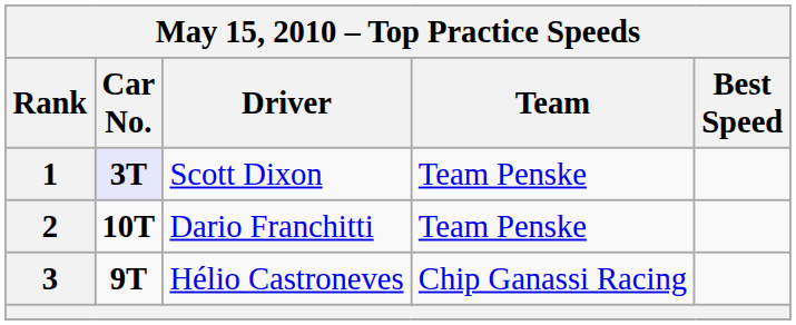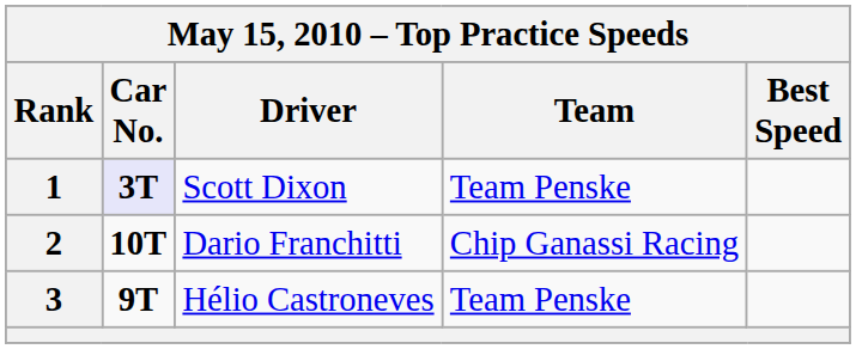 <table class="wikitable" style="font-size:95%;">
 <tr>
 <th colspan=5>May 15, 2010 – Top Practice Speeds</th>
 </tr>
 <tr>
 <th>Rank</th>
 <th>Car<br>No.</th>
 <th>Driver</th>
 <th>Team</th>
 <th>Best<br>Speed</th>
 </tr>
 <tr>
 <th>1</th>
 <td align="center" style="background: lavender;"><strong>3T</strong></td>
 <td> <a href='#'>Scott Dixon</a></td>
 <td><a href='#'>Team Penske</a></td>
 <td align=center></td>
 </tr>
 <tr>
 <th>2</th>
 <td align=center><strong>10T</strong></td>
 <td> <a href='#'>Dario Franchitti</a></td>
-<td><a href='#'>Team Penske</a></td>
+<td><a href='#'>Chip Ganassi Racing</a></td>
 <td align=center></td>
 </tr>
 <tr>
 <th>3</th>
 <td align="center"><strong>9T</strong></td>
 <td> <a href='#'>Hélio Castroneves</a></td>
-<td><a href='#'>Chip Ganassi Racing</a></td>
+<td><a href='#'>Team Penske</a></td>
 <td align=center></td>
 </tr>
 <tr>
 <th colspan=5></th>
 </tr>
 </table>
